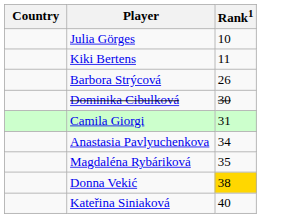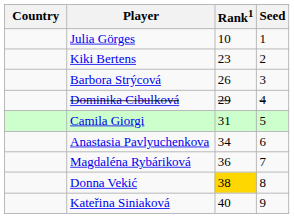 <table class="sortable wikitable">
 <tr>
 <th width="70">Country</th>
 <th width="175">Player</th>
 <th>Rank<sup>1</sup></th>
+<th>Seed</th>
 </tr>
 <tr>
 <td></td>
 <td><a href='#'>Julia Görges</a></td>
 <td>10</td>
+<td>1</td>
 </tr>
 <tr>
 <td></td>
 <td><a href='#'>Kiki Bertens</a></td>
-<td>11</td>
+<td>23</td>
+<td>2</td>
 </tr>
 <tr>
 <td></td>
 <td><a href='#'>Barbora Strýcová</a></td>
 <td>26</td>
+<td>3</td>
 </tr>
 <tr>
 <td><s></s></td>
 <td><s><a href='#'>Dominika Cibulková</a></s></td>
-<td><s>30</s></td>
+<td><s>29</s></td>
+<td><s>4</s></td>
 </tr>
 <tr style="background:#cfc;">
 <td></td>
 <td><a href='#'>Camila Giorgi</a></td>
 <td>31</td>
+<td>5</td>
 </tr>
 <tr>
 <td></td>
 <td><a href='#'>Anastasia Pavlyuchenkova</a></td>
 <td>34</td>
+<td>6</td>
 </tr>
 <tr>
 <td></td>
 <td><a href='#'>Magdaléna Rybáriková</a></td>
-<td>35</td>
+<td>36</td>
+<td>7</td>
 </tr>
 <tr>
 <td></td>
 <td><a href='#'>Donna Vekić</a></td>
 <td style="background: gold;">38</td>
+<td>8</td>
 </tr>
 <tr>
 <td></td>
 <td><a href='#'>Kateřina Siniaková</a></td>
 <td>40</td>
+<td>9</td>
 </tr>
 </table>
